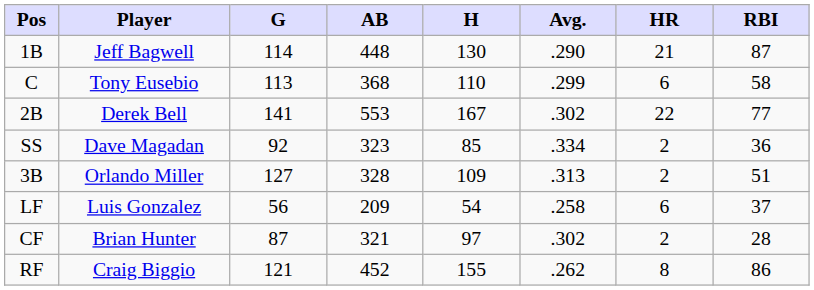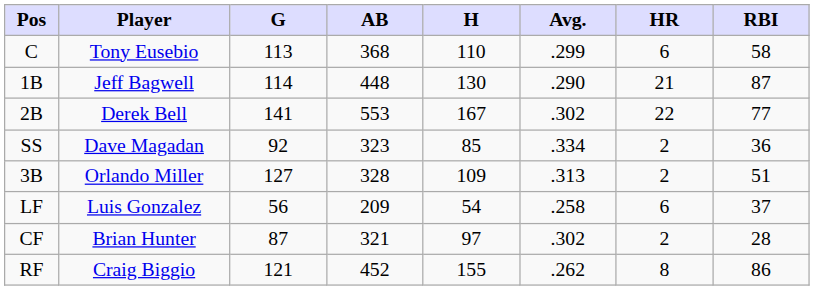 <table class="wikitable sortable">
 <tr>
 <th style="background:#ddf; width:5%;">Pos</th>
 <th style="background:#ddf; width:16%;">Player</th>
 <th style="background:#ddf; width:9%;">G</th>
 <th style="background:#ddf; width:9%;">AB</th>
 <th style="background:#ddf; width:9%;">H</th>
 <th style="background:#ddf; width:9%;">Avg.</th>
 <th style="background:#ddf; width:9%;">HR</th>
 <th style="background:#ddf; width:9%;">RBI</th>
 </tr>
 <tr align=center>
+<td>C</td>
+<td><a href='#'>Tony Eusebio</a></td>
+<td>113</td>
+<td>368</td>
+<td>110</td>
+<td>.299</td>
+<td>6</td>
+<td>58</td>
+</tr>
+<tr align=center>
 <td>1B</td>
 <td><a href='#'>Jeff Bagwell</a></td>
 <td>114</td>
 <td>448</td>
 <td>130</td>
 <td>.290</td>
 <td>21</td>
 <td>87</td>
-</tr>
-<tr align=center>
-<td>C</td>
-<td><a href='#'>Tony Eusebio</a></td>
-<td>113</td>
-<td>368</td>
-<td>110</td>
-<td>.299</td>
-<td>6</td>
-<td>58</td>
 </tr>
 <tr align=center>
 <td>2B</td>
 <td><a href='#'>Derek Bell</a></td>
 <td>141</td>
 <td>553</td>
 <td>167</td>
 <td>.302</td>
 <td>22</td>
 <td>77</td>
 </tr>
 <tr align=center>
 <td>SS</td>
 <td><a href='#'>Dave Magadan</a></td>
 <td>92</td>
 <td>323</td>
 <td>85</td>
 <td>.334</td>
 <td>2</td>
 <td>36</td>
 </tr>
 <tr align=center>
 <td>3B</td>
 <td><a href='#'>Orlando Miller</a></td>
 <td>127</td>
 <td>328</td>
 <td>109</td>
 <td>.313</td>
 <td>2</td>
 <td>51</td>
 </tr>
 <tr align=center>
 <td>LF</td>
 <td><a href='#'>Luis Gonzalez</a></td>
 <td>56</td>
 <td>209</td>
 <td>54</td>
 <td>.258</td>
 <td>6</td>
 <td>37</td>
 </tr>
 <tr align=center>
 <td>CF</td>
 <td><a href='#'>Brian Hunter</a></td>
 <td>87</td>
 <td>321</td>
 <td>97</td>
 <td>.302</td>
 <td>2</td>
 <td>28</td>
 </tr>
 <tr align=center>
 <td>RF</td>
 <td><a href='#'>Craig Biggio</a></td>
 <td>121</td>
 <td>452</td>
 <td>155</td>
 <td>.262</td>
 <td>8</td>
 <td>86</td>
 </tr>
 </table>
